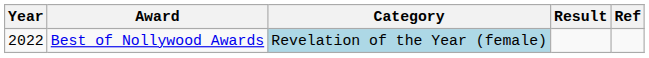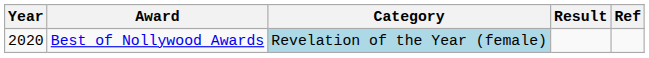 <table class="wikitable">
 <tr>
 <th>Year</th>
 <th>Award</th>
 <th>Category</th>
 <th>Result</th>
 <th>Ref</th>
 </tr>
 <tr>
-<td>2022</td>
+<td>2020</td>
 <td><a href='#'>Best of Nollywood Awards</a></td>
 <td style="background: lightblue;">Revelation of the Year (female)</td>
 <td></td>
 <td></td>
 </tr>
 </table>
